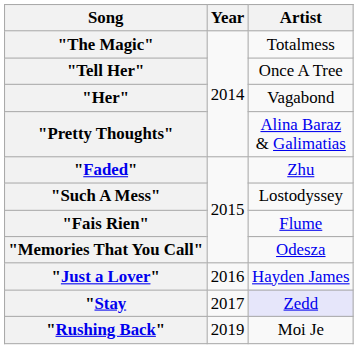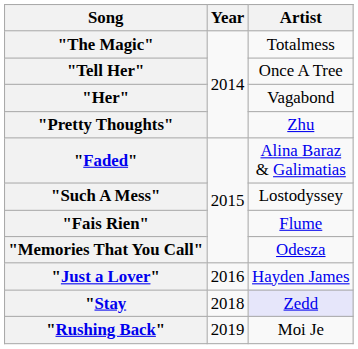 <table class="wikitable plainrowheaders" style="text-align:center;">
 <tr>
 <th scope="col">Song</th>
 <th scope="col">Year</th>
 <th scope="col">Artist</th>
 </tr>
 <tr>
 <th scope="row">"The Magic"</th>
 <td rowspan="4">2014</td>
 <td>Totalmess</td>
 </tr>
 <tr>
 <th scope="row">"Tell Her"</th>
 <td>Once A Tree</td>
 </tr>
 <tr>
 <th scope="row">"Her"</th>
 <td>Vagabond</td>
 </tr>
 <tr>
 <th scope="row">"Pretty Thoughts" <br></th>
-<td><a href='#'>Alina Baraz</a> <br>& <a href='#'>Galimatias</a></td>
+<td><a href='#'>Zhu</a></td>
 </tr>
 <tr>
 <th scope="row">"<a href='#'>Faded</a>"</th>
 <td rowspan="4">2015</td>
-<td><a href='#'>Zhu</a></td>
+<td><a href='#'>Alina Baraz</a> <br>& <a href='#'>Galimatias</a></td>
 </tr>
 <tr>
 <th scope="row">"Such A Mess"</th>
 <td>Lostodyssey</td>
 </tr>
 <tr>
 <th scope="row">"Fais Rien"</th>
 <td><a href='#'>Flume</a></td>
 </tr>
 <tr>
 <th scope="row">"Memories That You Call"<br></th>
 <td><a href='#'>Odesza</a></td>
 </tr>
 <tr>
 <th scope="row">"<a href='#'>Just a Lover</a>"<br></th>
 <td>2016</td>
 <td><a href='#'>Hayden James</a></td>
 </tr>
 <tr>
 <th scope="row">"<a href='#'>Stay</a><br></th>
-<td>2017</td>
+<td>2018</td>
 <td style="background: lavender;"><a href='#'>Zedd</a></td>
 </tr>
 <tr>
 <th scope="row">"<a href='#'>Rushing Back</a>"<br></th>
 <td>2019</td>
 <td>Moi Je</td>
 </tr>
 </table>
